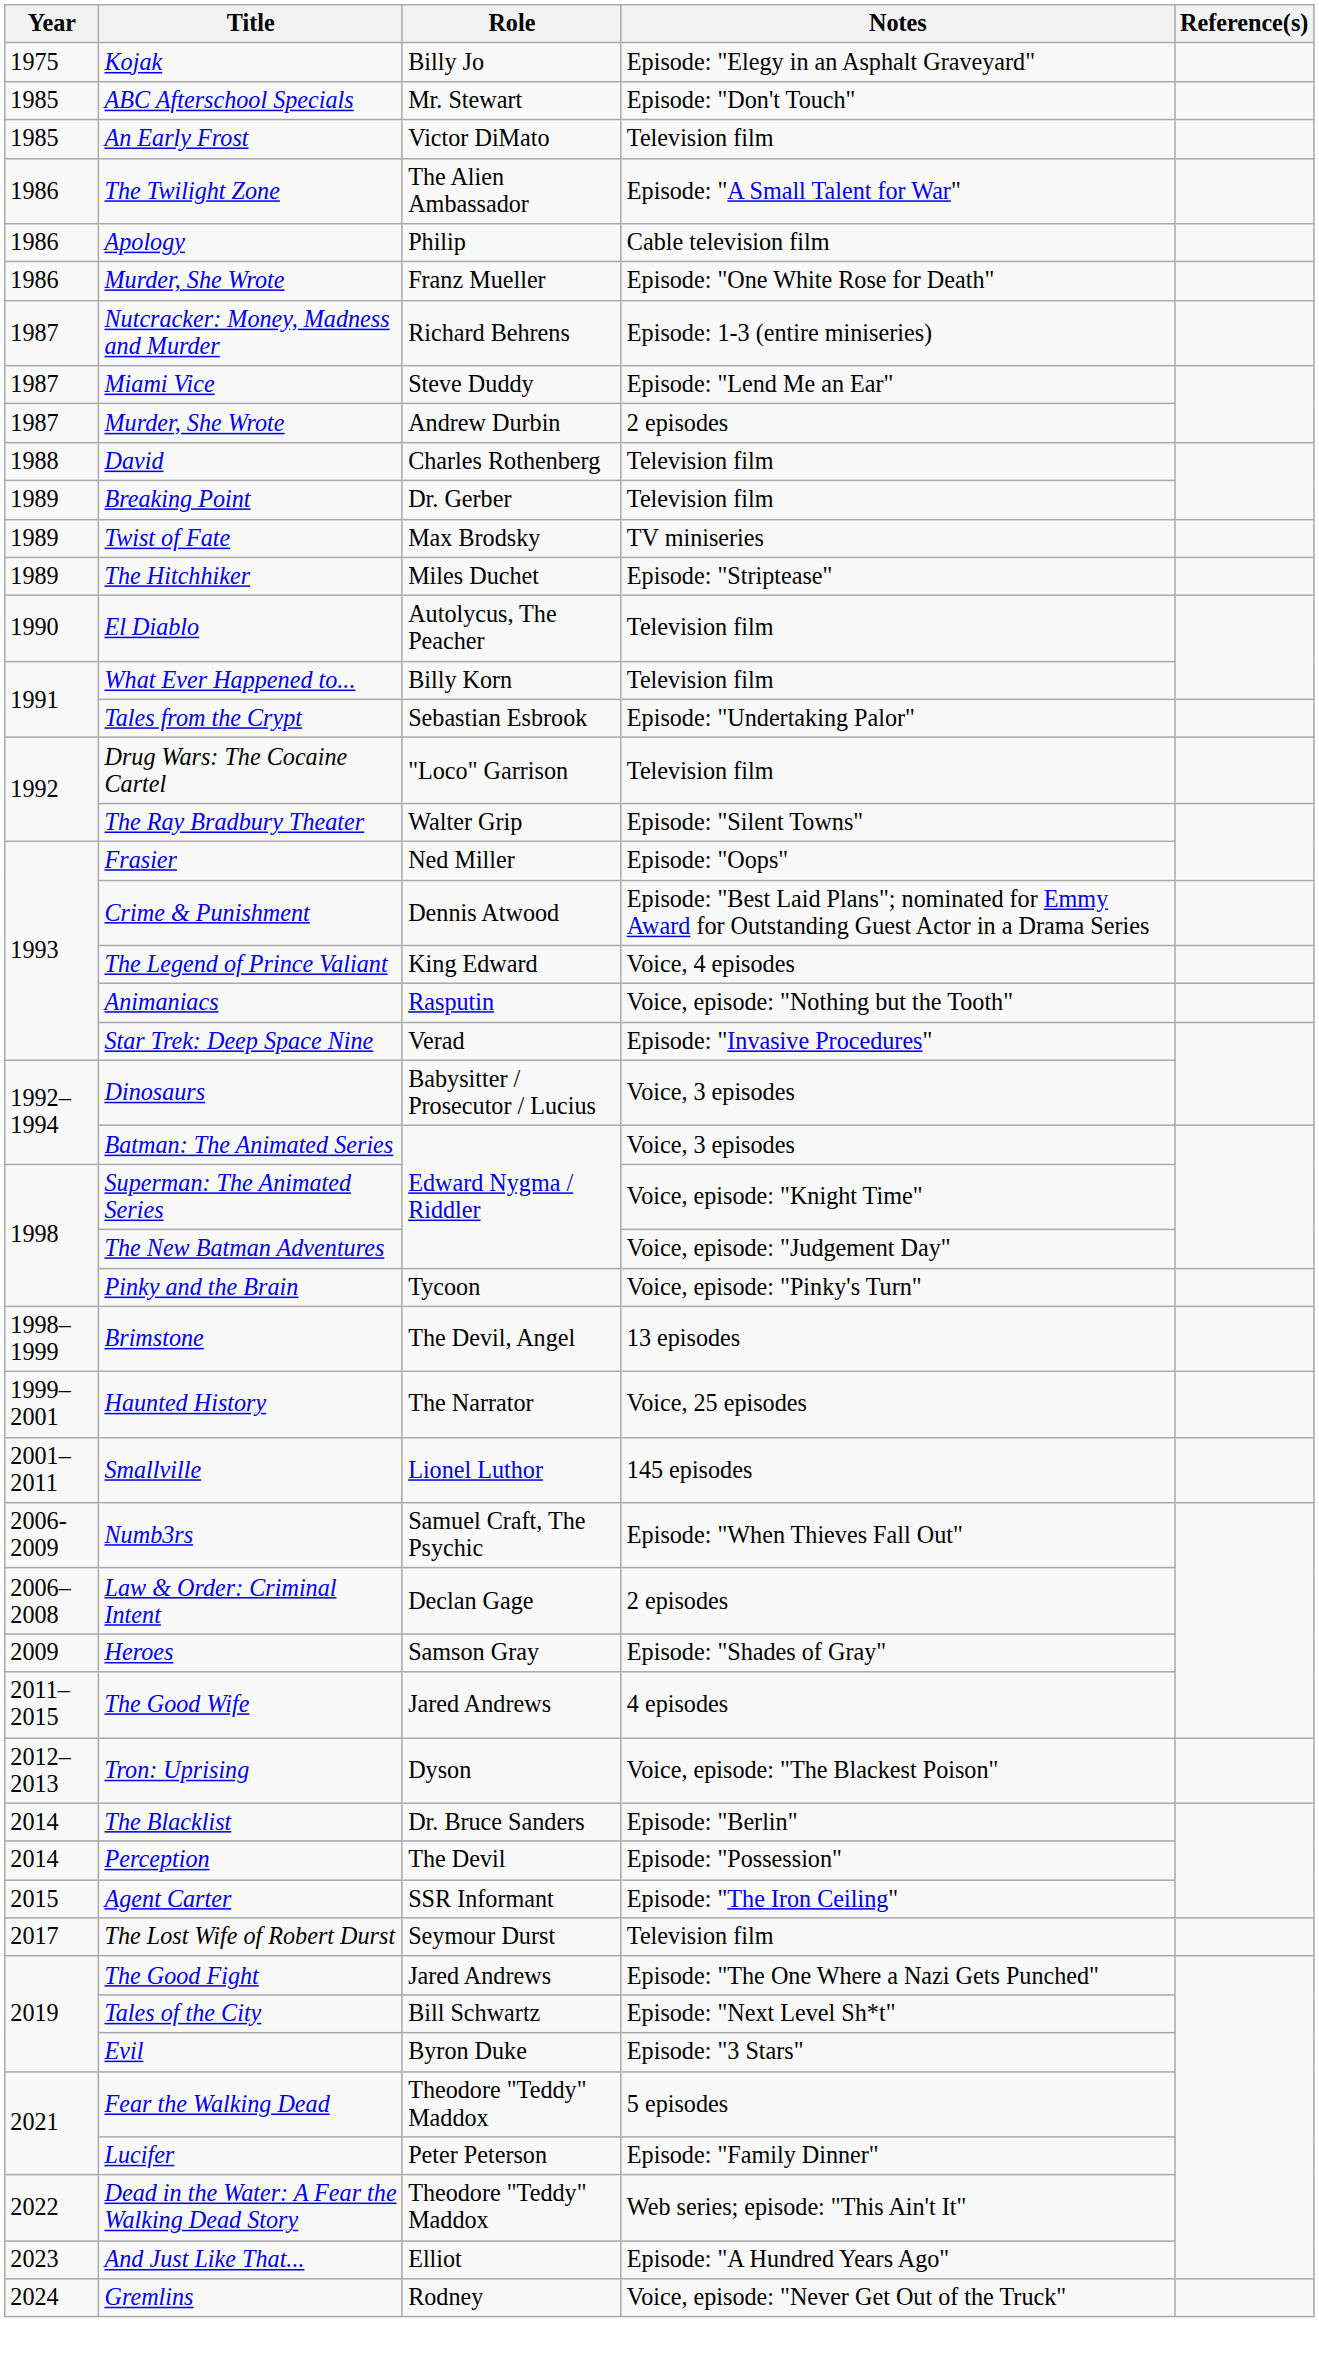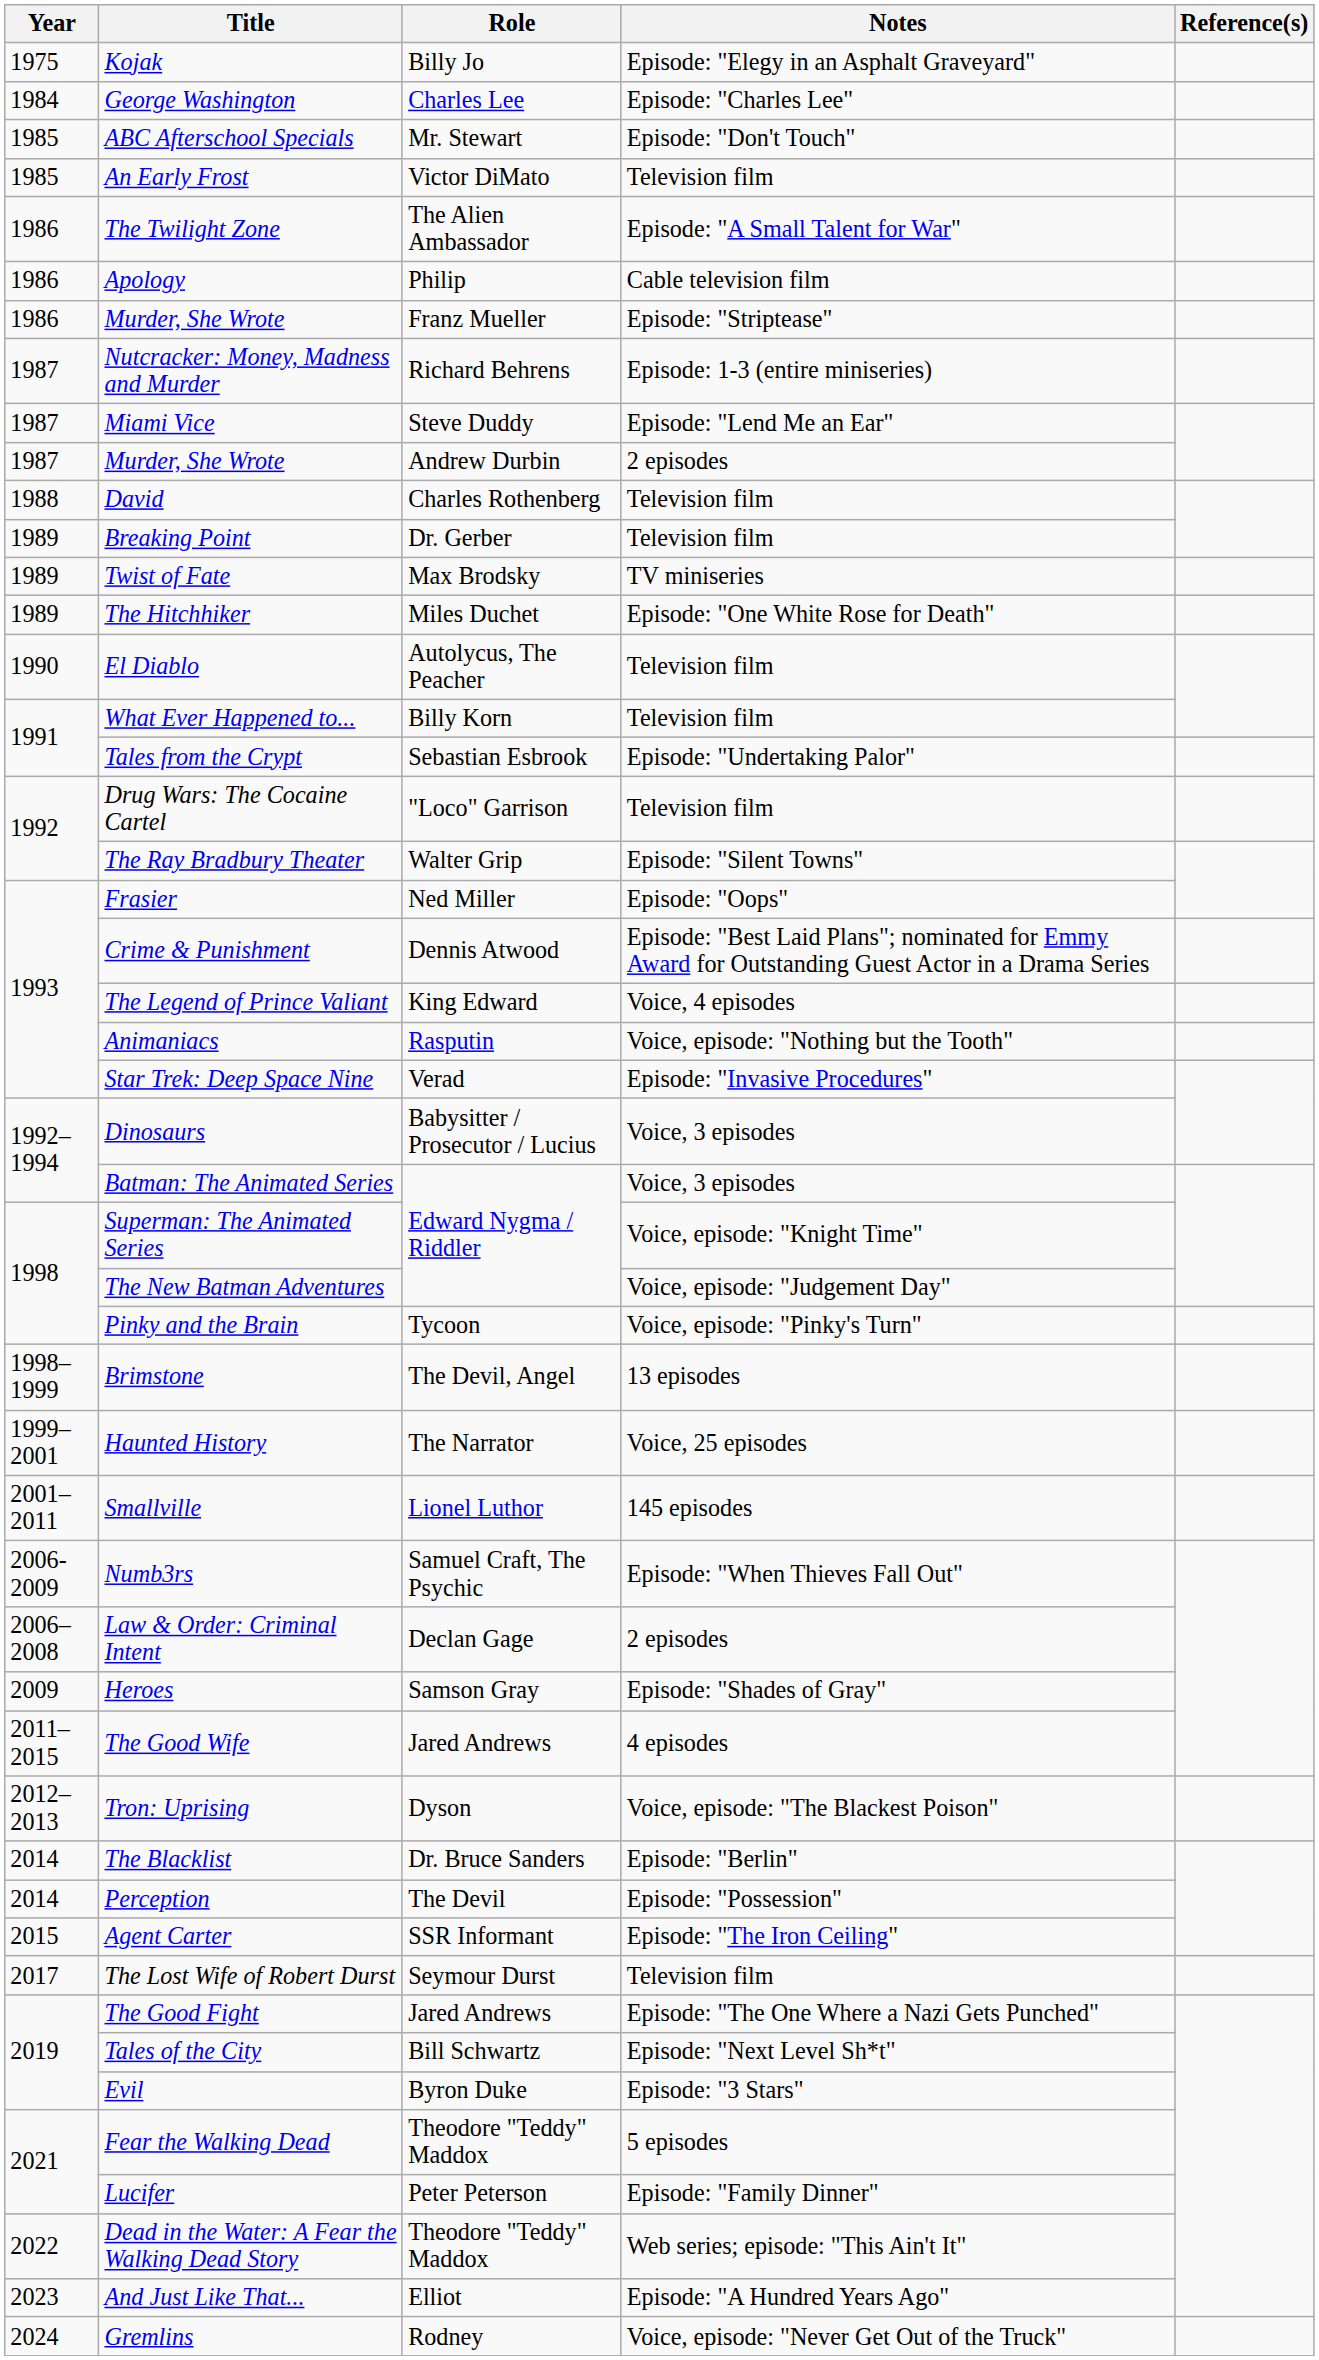 <table class="wikitable sortable">
 <tr>
 <th>Year</th>
 <th>Title</th>
 <th>Role</th>
 <th class="unsortable">Notes</th>
 <th class="unsortable">Reference(s)</th>
 </tr>
 <tr>
 <td>1975</td>
 <td><em><a href='#'>Kojak</a></em></td>
 <td>Billy Jo</td>
 <td>Episode: "Elegy in an Asphalt Graveyard"</td>
+<td></td>
+</tr>
+<tr>
+<td>1984</td>
+<td><em><a href='#'>George Washington</a></em></td>
+<td><a href='#'>Charles Lee</a></td>
+<td>Episode: "Charles Lee"</td>
 <td></td>
 </tr>
 <tr>
 <td>1985</td>
 <td><em><a href='#'>ABC Afterschool Specials</a></em></td>
 <td>Mr. Stewart</td>
 <td>Episode: "Don't Touch"</td>
 <td></td>
 </tr>
 <tr>
 <td>1985</td>
 <td><em><a href='#'>An Early Frost</a></em></td>
 <td>Victor DiMato</td>
 <td>Television film</td>
 <td></td>
 </tr>
 <tr>
 <td>1986</td>
 <td data-sort-value="Twilight Zone, The"><em><a href='#'>The Twilight Zone</a></em></td>
 <td>The Alien Ambassador</td>
 <td>Episode: "<a href='#'>A Small Talent for War</a>"</td>
 <td></td>
 </tr>
 <tr>
 <td>1986</td>
 <td><em><a href='#'>Apology</a></em></td>
 <td>Philip</td>
 <td>Cable television film</td>
 <td></td>
 </tr>
 <tr>
 <td>1986</td>
 <td><em><a href='#'>Murder, She Wrote</a></em></td>
 <td>Franz Mueller</td>
-<td>Episode: "One White Rose for Death"</td>
+<td>Episode: "Striptease"</td>
 <td></td>
 </tr>
 <tr>
 <td>1987</td>
 <td><em><a href='#'>Nutcracker: Money, Madness and Murder</a></em></td>
 <td>Richard Behrens</td>
 <td>Episode: 1-3 (entire miniseries)</td>
 <td></td>
 </tr>
 <tr>
 <td>1987</td>
 <td><em><a href='#'>Miami Vice</a></em></td>
 <td>Steve Duddy</td>
 <td>Episode: "Lend Me an Ear"</td>
 <td rowspan="2"></td>
 </tr>
 <tr>
 <td>1987</td>
 <td><em><a href='#'>Murder, She Wrote</a></em></td>
 <td>Andrew Durbin</td>
 <td>2 episodes</td>
 </tr>
 <tr>
 <td>1988</td>
 <td><em><a href='#'>David</a></em></td>
 <td>Charles Rothenberg</td>
 <td>Television film</td>
 <td rowspan="2"></td>
 </tr>
 <tr>
 <td>1989</td>
 <td><em><a href='#'>Breaking Point</a></em></td>
 <td>Dr. Gerber</td>
 <td>Television film</td>
 </tr>
 <tr>
 <td>1989</td>
 <td><em><a href='#'>Twist of Fate</a></em></td>
 <td>Max Brodsky</td>
 <td>TV miniseries</td>
 <td></td>
 </tr>
 <tr>
 <td>1989</td>
 <td data-sort-value="Hitchhiker, The"><em><a href='#'>The Hitchhiker</a></em></td>
 <td>Miles Duchet</td>
-<td>Episode: "Striptease"</td>
+<td>Episode: "One White Rose for Death"</td>
 <td></td>
 </tr>
 <tr>
 <td>1990</td>
 <td><em><a href='#'>El Diablo</a></em></td>
 <td>Autolycus, The Peacher</td>
 <td>Television film</td>
 <td rowspan="2"></td>
 </tr>
 <tr>
 <td rowspan="2">1991</td>
 <td><em><a href='#'>What Ever Happened to...</a></em></td>
 <td>Billy Korn</td>
 <td>Television film</td>
 </tr>
 <tr>
 <td><em><a href='#'>Tales from the Crypt</a></em></td>
 <td>Sebastian Esbrook</td>
 <td>Episode: "Undertaking Palor"</td>
 <td></td>
 </tr>
 <tr>
 <td rowspan="2">1992</td>
 <td><em>Drug Wars: The Cocaine Cartel</em></td>
 <td>"Loco" Garrison</td>
 <td>Television film</td>
 <td></td>
 </tr>
 <tr>
 <td data-sort-value="Ray Bradbury Theater, The"><em><a href='#'>The Ray Bradbury Theater</a></em></td>
 <td>Walter Grip</td>
 <td>Episode: "Silent Towns"</td>
 <td rowspan="2"></td>
 </tr>
 <tr>
 <td rowspan="5">1993</td>
 <td><em><a href='#'>Frasier</a></em></td>
 <td>Ned Miller</td>
 <td>Episode: "Oops"</td>
 </tr>
 <tr>
 <td><em><a href='#'>Crime & Punishment</a></em></td>
 <td>Dennis Atwood</td>
 <td>Episode: "Best Laid Plans"; nominated for <a href='#'>Emmy Award</a> for Outstanding Guest Actor in a Drama Series</td>
 <td></td>
 </tr>
 <tr>
 <td data-sort-value="Legend of Prince Valiant, The"><em><a href='#'>The Legend of Prince Valiant</a></em></td>
 <td>King Edward</td>
 <td>Voice, 4 episodes</td>
 <td></td>
 </tr>
 <tr>
 <td><em><a href='#'>Animaniacs</a></em></td>
 <td><a href='#'>Rasputin</a></td>
 <td>Voice, episode: "Nothing but the Tooth"</td>
 <td></td>
 </tr>
 <tr>
 <td><em><a href='#'>Star Trek: Deep Space Nine</a></em></td>
 <td>Verad</td>
 <td>Episode: "<a href='#'>Invasive Procedures</a>"</td>
 <td rowspan="2"></td>
 </tr>
 <tr>
 <td rowspan="2">1992–1994</td>
 <td><em><a href='#'>Dinosaurs</a></em></td>
 <td>Babysitter / Prosecutor / Lucius</td>
 <td>Voice, 3 episodes</td>
 </tr>
 <tr>
 <td><em><a href='#'>Batman: The Animated Series</a></em></td>
 <td rowspan="3"><a href='#'>Edward Nygma / Riddler</a></td>
 <td>Voice, 3 episodes</td>
 <td rowspan="3"></td>
 </tr>
 <tr>
 <td rowspan="3">1998</td>
 <td><em><a href='#'>Superman: The Animated Series</a></em></td>
 <td>Voice, episode: "Knight Time"</td>
 </tr>
 <tr>
 <td data-sort-value="New Batman Adventures, The"><em><a href='#'>The New Batman Adventures</a></em></td>
 <td>Voice, episode: "Judgement Day"</td>
 </tr>
 <tr>
 <td><em><a href='#'>Pinky and the Brain</a></em></td>
 <td>Tycoon</td>
 <td>Voice, episode: "Pinky's Turn"</td>
 <td></td>
 </tr>
 <tr>
 <td>1998–1999</td>
 <td><em><a href='#'>Brimstone</a></em></td>
 <td>The Devil, Angel</td>
 <td>13 episodes</td>
 <td></td>
 </tr>
 <tr>
 <td>1999–2001</td>
 <td><em><a href='#'>Haunted History</a></em></td>
 <td>The Narrator</td>
 <td>Voice, 25 episodes</td>
 <td></td>
 </tr>
 <tr>
 <td>2001–2011</td>
 <td><em><a href='#'>Smallville</a></em></td>
 <td><a href='#'>Lionel Luthor</a></td>
 <td>145 episodes</td>
 <td></td>
 </tr>
 <tr>
 <td>2006-2009</td>
 <td><em><a href='#'>Numb3rs</a></em></td>
 <td>Samuel Craft, The Psychic</td>
 <td>Episode: "When Thieves Fall Out"</td>
 <td rowspan="4"></td>
 </tr>
 <tr>
 <td>2006–2008</td>
 <td><em><a href='#'>Law & Order: Criminal Intent</a></em></td>
 <td>Declan Gage</td>
 <td>2 episodes</td>
 </tr>
 <tr>
 <td>2009</td>
 <td><em><a href='#'>Heroes</a></em></td>
 <td>Samson Gray</td>
 <td>Episode: "Shades of Gray"</td>
 </tr>
 <tr>
 <td>2011–2015</td>
 <td data-sort-value="Good Wife, The"><em><a href='#'>The Good Wife</a></em></td>
 <td>Jared Andrews</td>
 <td>4 episodes</td>
 </tr>
 <tr>
 <td>2012–2013</td>
 <td><em><a href='#'>Tron: Uprising</a></em></td>
 <td>Dyson</td>
 <td>Voice, episode: "The Blackest Poison"</td>
 <td></td>
 </tr>
 <tr>
 <td>2014</td>
 <td><em><a href='#'>The Blacklist</a></em></td>
 <td>Dr. Bruce Sanders</td>
 <td>Episode: "Berlin"</td>
 <td rowspan="3"></td>
 </tr>
 <tr>
 <td>2014</td>
 <td><em><a href='#'>Perception</a></em></td>
 <td>The Devil</td>
 <td>Episode: "Possession"</td>
 </tr>
 <tr>
 <td>2015</td>
 <td><em><a href='#'>Agent Carter</a></em></td>
 <td>SSR Informant</td>
 <td>Episode: "<a href='#'>The Iron Ceiling</a>"</td>
 </tr>
 <tr>
 <td>2017</td>
 <td><em>The Lost Wife of Robert Durst</em></td>
 <td>Seymour Durst</td>
 <td>Television film</td>
 <td></td>
 </tr>
 <tr>
 <td rowspan="3">2019</td>
 <td data-sort-value="Good Fight, The"><em><a href='#'>The Good Fight</a></em></td>
 <td>Jared Andrews</td>
 <td>Episode: "The One Where a Nazi Gets Punched"</td>
 <td rowspan="7"></td>
 </tr>
 <tr>
 <td><em><a href='#'>Tales of the City</a></em></td>
 <td>Bill Schwartz</td>
 <td>Episode: "Next Level Sh*t"</td>
 </tr>
 <tr>
 <td><em><a href='#'>Evil</a></em></td>
 <td>Byron Duke</td>
 <td>Episode: "3 Stars"</td>
 </tr>
 <tr>
 <td rowspan="2">2021</td>
 <td><em><a href='#'>Fear the Walking Dead</a></em></td>
 <td>Theodore "Teddy" Maddox</td>
 <td>5 episodes</td>
 </tr>
 <tr>
 <td><em><a href='#'>Lucifer</a></em></td>
 <td>Peter Peterson</td>
 <td>Episode: "Family Dinner"</td>
 </tr>
 <tr>
 <td>2022</td>
 <td><em><a href='#'>Dead in the Water: A Fear the Walking Dead Story</a></em></td>
 <td>Theodore "Teddy" Maddox</td>
 <td>Web series; episode: "This Ain't It"</td>
 </tr>
 <tr>
 <td>2023</td>
 <td><em><a href='#'>And Just Like That...</a></em></td>
 <td>Elliot</td>
 <td>Episode: "A Hundred Years Ago"</td>
 </tr>
 <tr>
 <td>2024</td>
 <td><em><a href='#'>Gremlins</a></em></td>
 <td>Rodney</td>
 <td>Voice, episode: "Never Get Out of the Truck"</td>
 <td></td>
 </tr>
 </table>
